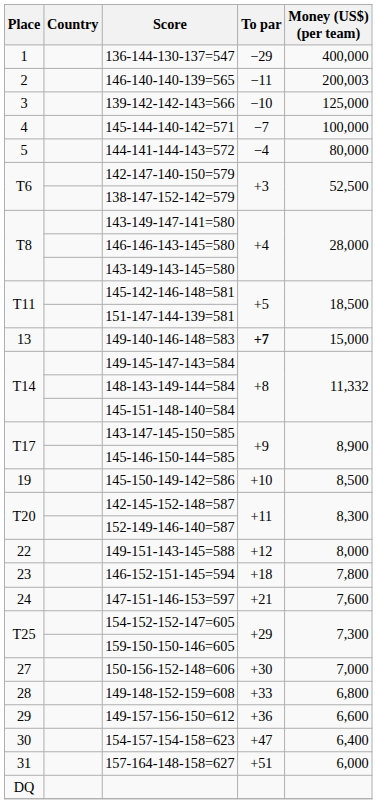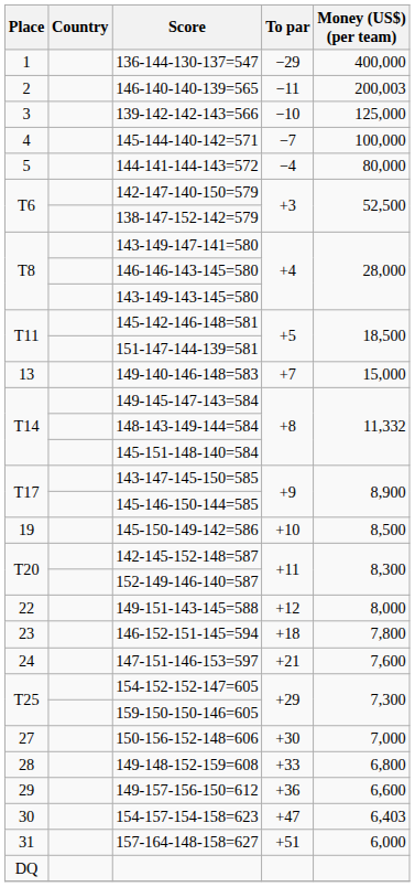 <table class="wikitable" style="font-size:95%;">
 <tr>
 <th>Place</th>
 <th>Country</th>
 <th>Score</th>
 <th>To par</th>
 <th>Money (US$)<br>(per team)</th>
 </tr>
 <tr>
 <td align=center>1</td>
 <td></td>
 <td>136-144-130-137=547</td>
 <td align=center>−29</td>
 <td align=right>400,000</td>
 </tr>
 <tr>
 <td align=center>2</td>
 <td></td>
 <td>146-140-140-139=565</td>
 <td align=center>−11</td>
 <td align=right>200,003</td>
 </tr>
 <tr>
 <td align=center>3</td>
 <td></td>
 <td>139-142-142-143=566</td>
 <td align=center>−10</td>
 <td align=right>125,000</td>
 </tr>
 <tr>
 <td align=center>4</td>
 <td></td>
 <td>145-144-140-142=571</td>
 <td align=center>−7</td>
 <td align=right>100,000</td>
 </tr>
 <tr>
 <td align=center>5</td>
 <td></td>
 <td>144-141-144-143=572</td>
 <td align=center>−4</td>
 <td align=right>80,000</td>
 </tr>
 <tr>
 <td align=center rowspan=2>T6</td>
 <td></td>
 <td>142-147-140-150=579</td>
 <td align=center rowspan=2>+3</td>
 <td align=right rowspan=2>52,500</td>
 </tr>
 <tr>
 <td></td>
 <td>138-147-152-142=579</td>
 </tr>
 <tr>
 <td align=center rowspan=3>T8</td>
 <td></td>
 <td>143-149-147-141=580</td>
 <td align=center rowspan=3>+4</td>
 <td align=right rowspan=3>28,000</td>
 </tr>
 <tr>
 <td></td>
 <td>146-146-143-145=580</td>
 </tr>
 <tr>
 <td></td>
 <td>143-149-143-145=580</td>
 </tr>
 <tr>
 <td align=center rowspan=2>T11</td>
 <td></td>
 <td>145-142-146-148=581</td>
 <td rowspan=2 align=center>+5</td>
 <td rowspan=2 align=right>18,500</td>
 </tr>
 <tr>
 <td></td>
 <td>151-147-144-139=581</td>
 </tr>
 <tr>
 <td align=center>13</td>
 <td></td>
 <td>149-140-146-148=583</td>
-<td align=center><strong>+7</strong></td>
+<td align=center>+7</td>
 <td align=right>15,000</td>
 </tr>
 <tr>
 <td align=center rowspan=3>T14</td>
 <td></td>
 <td>149-145-147-143=584</td>
 <td rowspan=3 align=center>+8</td>
 <td rowspan=3 align=right>11,332</td>
 </tr>
 <tr>
 <td></td>
 <td>148-143-149-144=584</td>
 </tr>
 <tr>
 <td></td>
 <td>145-151-148-140=584</td>
 </tr>
 <tr>
 <td align=center rowspan=2>T17</td>
 <td></td>
 <td>143-147-145-150=585</td>
 <td rowspan=2 align=center>+9</td>
 <td rowspan=2 align=right>8,900</td>
 </tr>
 <tr>
 <td></td>
 <td>145-146-150-144=585</td>
 </tr>
 <tr>
 <td align=center>19</td>
 <td></td>
 <td>145-150-149-142=586</td>
 <td align=center>+10</td>
 <td align=right>8,500</td>
 </tr>
 <tr>
 <td align=center rowspan=2>T20</td>
 <td></td>
 <td>142-145-152-148=587</td>
 <td rowspan=2 align=center>+11</td>
 <td rowspan=2 align=right>8,300</td>
 </tr>
 <tr>
 <td></td>
 <td>152-149-146-140=587</td>
 </tr>
 <tr>
 <td align=center>22</td>
 <td></td>
 <td>149-151-143-145=588</td>
 <td align=center>+12</td>
 <td align=right>8,000</td>
 </tr>
 <tr>
 <td align=center>23</td>
 <td></td>
 <td>146-152-151-145=594</td>
 <td align=center>+18</td>
 <td align=right>7,800</td>
 </tr>
 <tr>
 <td align=center>24</td>
 <td></td>
 <td>147-151-146-153=597</td>
 <td align=center>+21</td>
 <td align=right>7,600</td>
 </tr>
 <tr>
 <td align=center rowspan=2>T25</td>
 <td></td>
 <td>154-152-152-147=605</td>
 <td rowspan=2 align=center>+29</td>
 <td rowspan=2 align=right>7,300</td>
 </tr>
 <tr>
 <td></td>
 <td>159-150-150-146=605</td>
 </tr>
 <tr>
 <td align=center>27</td>
 <td></td>
 <td>150-156-152-148=606</td>
 <td align=center>+30</td>
 <td align=right>7,000</td>
 </tr>
 <tr>
 <td align=center>28</td>
 <td></td>
 <td>149-148-152-159=608</td>
 <td align=center>+33</td>
 <td align=right>6,800</td>
 </tr>
 <tr>
 <td align=center>29</td>
 <td></td>
 <td>149-157-156-150=612</td>
 <td align=center>+36</td>
 <td align=right>6,600</td>
 </tr>
 <tr>
 <td align=center>30</td>
 <td></td>
 <td>154-157-154-158=623</td>
 <td align=center>+47</td>
-<td align=right>6,400</td>
+<td align=right>6,403</td>
 </tr>
 <tr>
 <td align=center>31</td>
 <td></td>
 <td>157-164-148-158=627</td>
 <td align=center>+51</td>
 <td align=right>6,000</td>
 </tr>
 <tr>
 <td align=center>DQ</td>
 <td></td>
 <td></td>
 <td align=center></td>
 <td align=right></td>
 </tr>
 <tr>
 </tr>
 </table>
